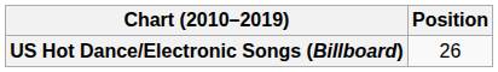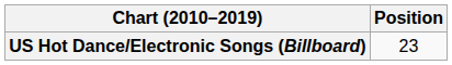 <table class="wikitable plainrowheaders" style="text-align:center">
 <tr>
 <th scope="col">Chart (2010–2019)</th>
 <th scope="col">Position</th>
 </tr>
 <tr>
 <th scope="row">US Hot Dance/Electronic Songs (<em>Billboard</em>)</th>
-<td>26</td>
+<td>23</td>
 </tr>
 </table>
